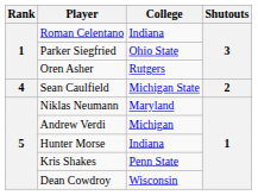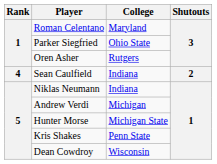 <table class="wikitable" style="text-align:center">
 <tr>
 <th>Rank</th>
 <th>Player</th>
 <th>College</th>
 <th>Shutouts</th>
 </tr>
 <tr>
 <th rowspan="3">1</th>
 <td align="left"> <a href='#'>Roman Celentano</a></td>
-<td align="left"><a href='#'>Indiana</a></td>
+<td align="left"><a href='#'>Maryland</a></td>
 <th rowspan="3">3</th>
 </tr>
 <tr>
 <td align="left"> Parker Siegfried</td>
 <td align="left"><a href='#'>Ohio State</a></td>
 </tr>
 <tr>
 <td align="left"> Oren Asher</td>
 <td align="left"><a href='#'>Rutgers</a></td>
 </tr>
 <tr>
 <th>4</th>
 <td align="left"> Sean Caulfield</td>
-<td align="left"><a href='#'>Michigan State</a></td>
+<td align="left"><a href='#'>Indiana</a></td>
 <th>2</th>
 </tr>
 <tr>
 <th rowspan="5">5</th>
 <td align="left"> Niklas Neumann</td>
-<td align="left"><a href='#'>Maryland</a></td>
+<td align="left"><a href='#'>Indiana</a></td>
 <th rowspan="5">1</th>
 </tr>
 <tr>
 <td align="left"> Andrew Verdi</td>
 <td align="left"><a href='#'>Michigan</a></td>
 </tr>
 <tr>
 <td align="left"> Hunter Morse</td>
-<td align="left"><a href='#'>Indiana</a></td>
+<td align="left"><a href='#'>Michigan State</a></td>
 </tr>
 <tr>
 <td align="left"> Kris Shakes</td>
 <td align="left"><a href='#'>Penn State</a></td>
 </tr>
 <tr>
 <td align="left"> Dean Cowdroy</td>
 <td align="left"><a href='#'>Wisconsin</a></td>
 </tr>
 </table>
